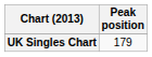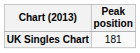 <table class="wikitable sortable plainrowheaders">
 <tr>
 <th scope="col">Chart (2013)</th>
 <th scope="col">Peak<br>position</th>
 </tr>
 <tr>
 </tr>
 <tr>
 <th scope="row">UK Singles Chart</th>
-<td align="center">179</td>
+<td align="center">181</td>
 </tr>
 </table>
